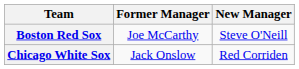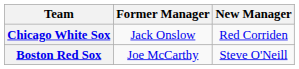 <table class="wikitable plainrowheaders" style="text-align:center;">
 <tr>
 <th>Team</th>
 <th>Former Manager</th>
 <th>New Manager</th>
 </tr>
 <tr>
+<th scope="row" style="text-align:center;"><a href='#'>Chicago White Sox</a></th>
+<td><a href='#'>Jack Onslow</a></td>
+<td><a href='#'>Red Corriden</a></td>
+</tr>
+<tr>
 <th scope="row" style="text-align:center;"><a href='#'>Boston Red Sox</a></th>
 <td><a href='#'>Joe McCarthy</a></td>
 <td><a href='#'>Steve O'Neill</a></td>
 </tr>
-<tr>
-<th scope="row" style="text-align:center;"><a href='#'>Chicago White Sox</a></th>
-<td><a href='#'>Jack Onslow</a></td>
-<td><a href='#'>Red Corriden</a></td>
-</tr>
 </table>
